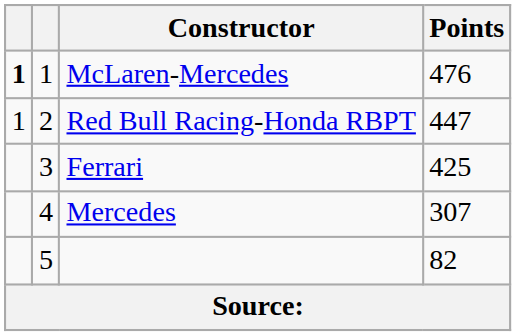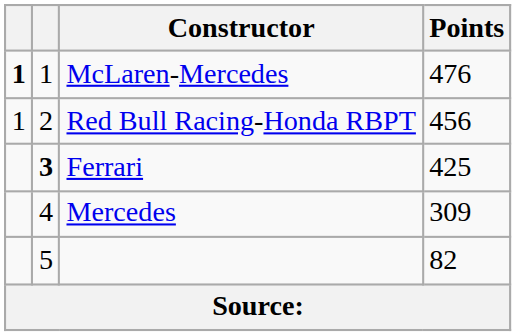 <table class="wikitable" style="font-size: 85%;">
 <tr>
 <th scope="col"></th>
 <th scope="col"></th>
 <th scope="col">Constructor</th>
 <th scope="col">Points</th>
 </tr>
 <tr>
 <td align="left"><strong> 1</strong></td>
 <td align="center">1</td>
 <td> <a href='#'>McLaren</a>-<a href='#'>Mercedes</a></td>
 <td align="left">476</td>
 </tr>
 <tr>
 <td align="left"> 1</td>
 <td align="center">2</td>
 <td> <a href='#'>Red Bull Racing</a>-<a href='#'>Honda RBPT</a></td>
-<td align="left">447</td>
+<td align="left">456</td>
 </tr>
 <tr>
 <td align="left"></td>
-<td align="center">3</td>
+<td align="center"><strong>3</strong></td>
 <td> <a href='#'>Ferrari</a></td>
 <td align="left">425</td>
 </tr>
 <tr>
 <td align="left"></td>
 <td align="center">4</td>
 <td> <a href='#'>Mercedes</a></td>
-<td align="left">307</td>
+<td align="left">309</td>
 </tr>
 <tr>
 <td align="left"></td>
 <td align="center">5</td>
 <td></td>
 <td align="left">82</td>
 </tr>
 <tr>
 <th colspan=4>Source:</th>
 </tr>
 </table>
